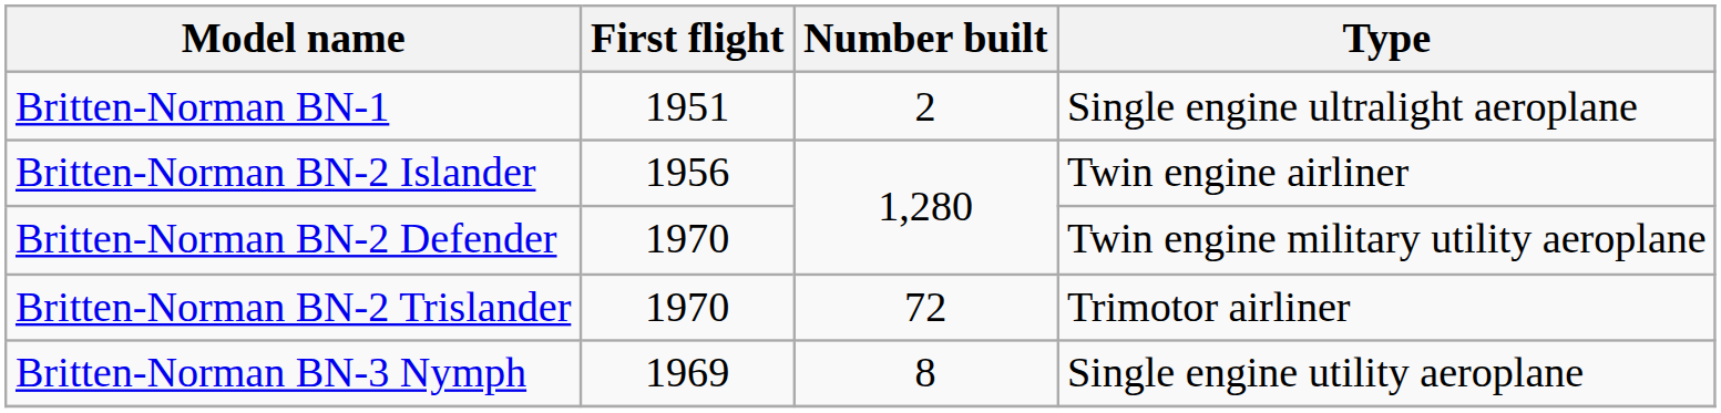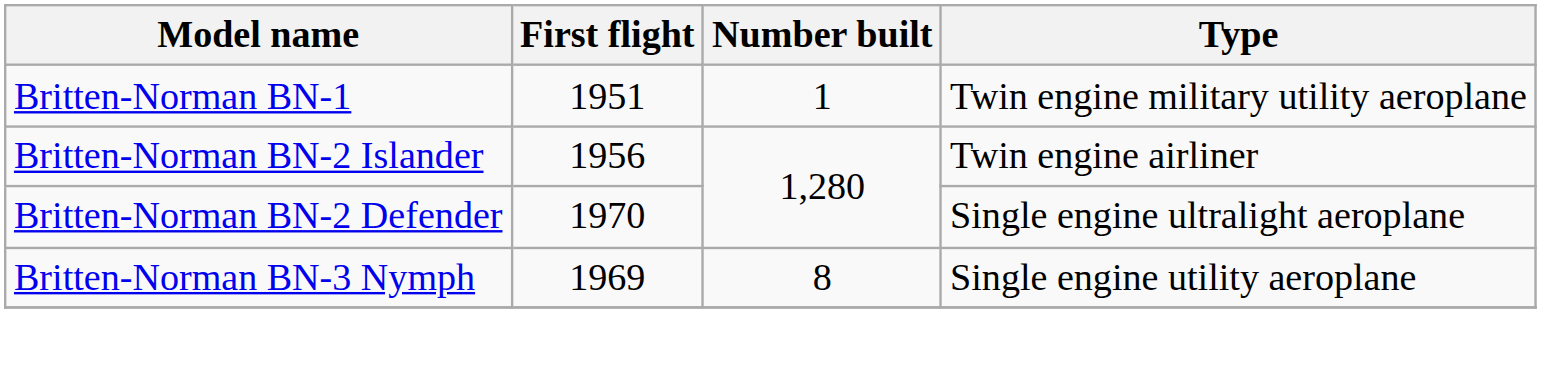 <table class="wikitable sortable">
 <tr>
 <th>Model name</th>
 <th>First flight</th>
 <th>Number built</th>
 <th>Type</th>
 </tr>
 <tr>
 <td align=left><a href='#'>Britten-Norman BN-1</a></td>
 <td align=center>1951</td>
-<td align=center>2</td>
-<td align=left>Single engine ultralight aeroplane</td>
+<td align=center>1</td>
+<td align=left>Twin engine military utility aeroplane</td>
 </tr>
 <tr>
 <td align=left><a href='#'>Britten-Norman BN-2 Islander</a></td>
 <td align=center>1956</td>
 <td rowspan="2" align="center">1,280</td>
 <td align=left>Twin engine airliner</td>
 </tr>
 <tr>
 <td align=left><a href='#'>Britten-Norman BN-2 Defender</a></td>
 <td align=center>1970</td>
-<td align=left>Twin engine military utility aeroplane</td>
-</tr>
-<tr>
-<td align=left><a href='#'>Britten-Norman BN-2 Trislander</a></td>
-<td align=center>1970</td>
-<td align=center>72</td>
-<td align=left>Trimotor airliner</td>
+<td align=left>Single engine ultralight aeroplane</td>
 </tr>
 <tr>
 <td align=left><a href='#'>Britten-Norman BN-3 Nymph</a></td>
 <td align=center>1969</td>
 <td align=center>8</td>
 <td align=left>Single engine utility aeroplane</td>
 </tr>
 <tr>
 </tr>
 </table>
